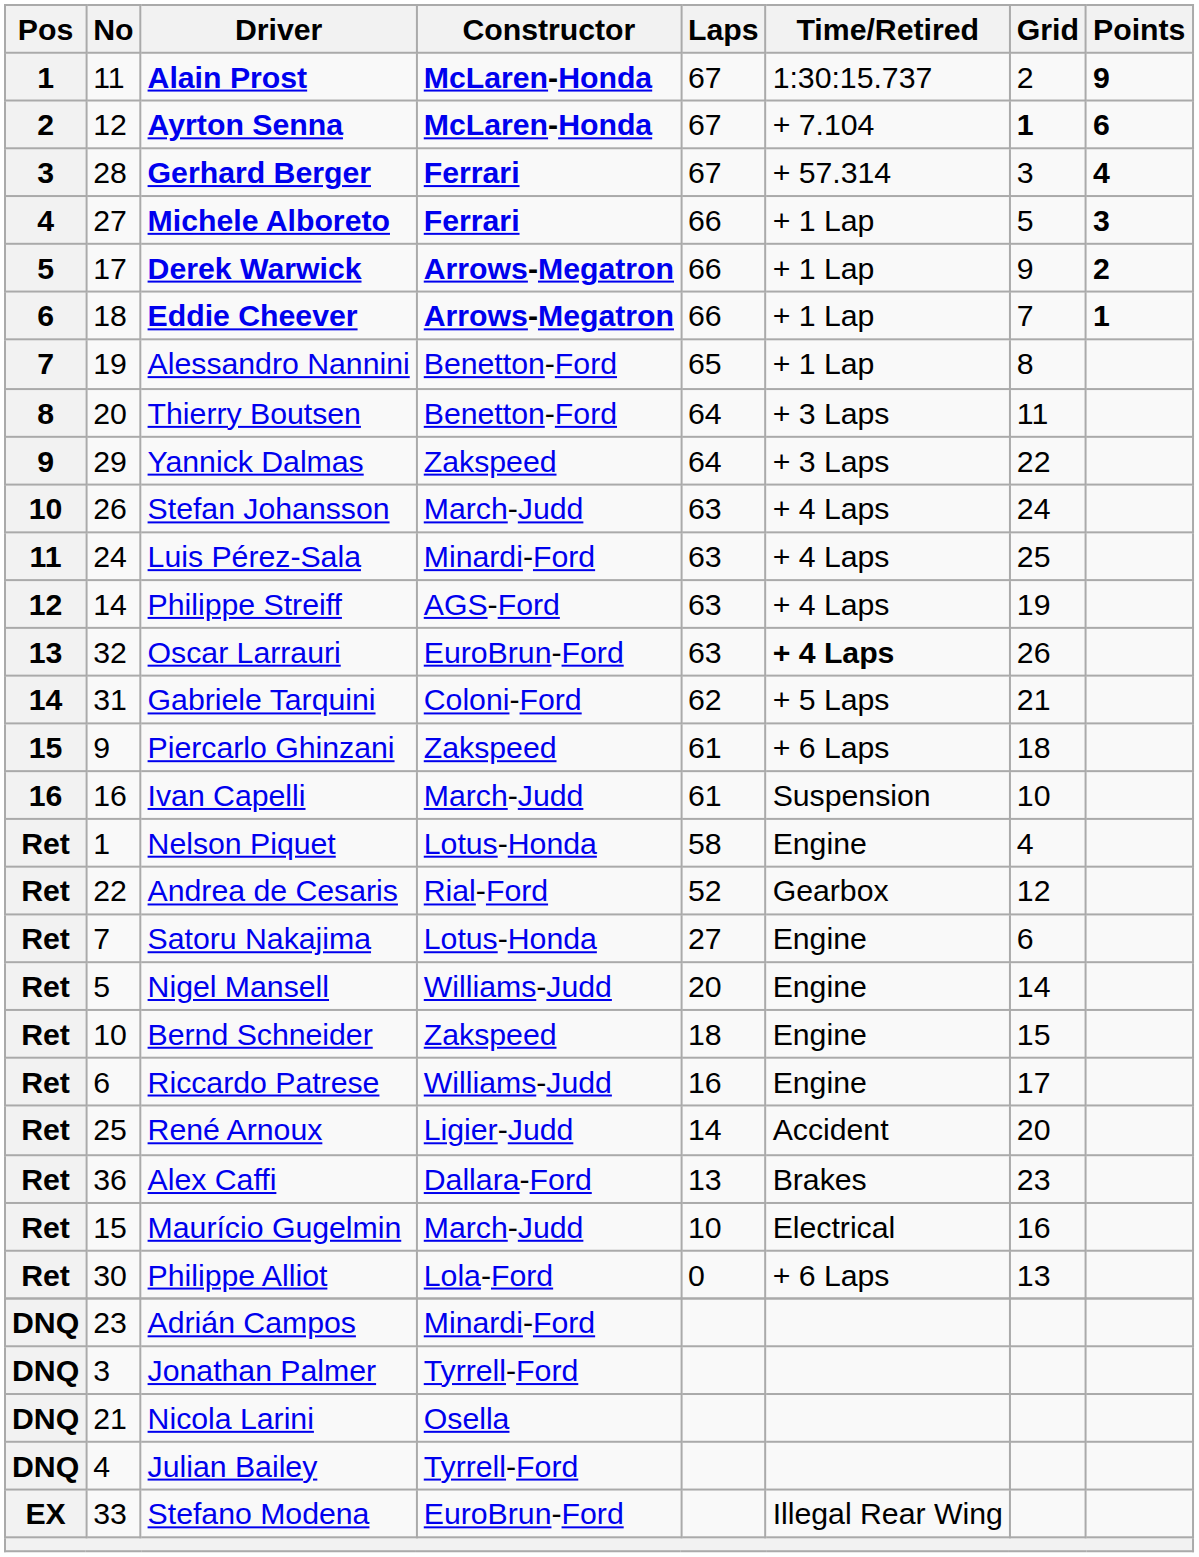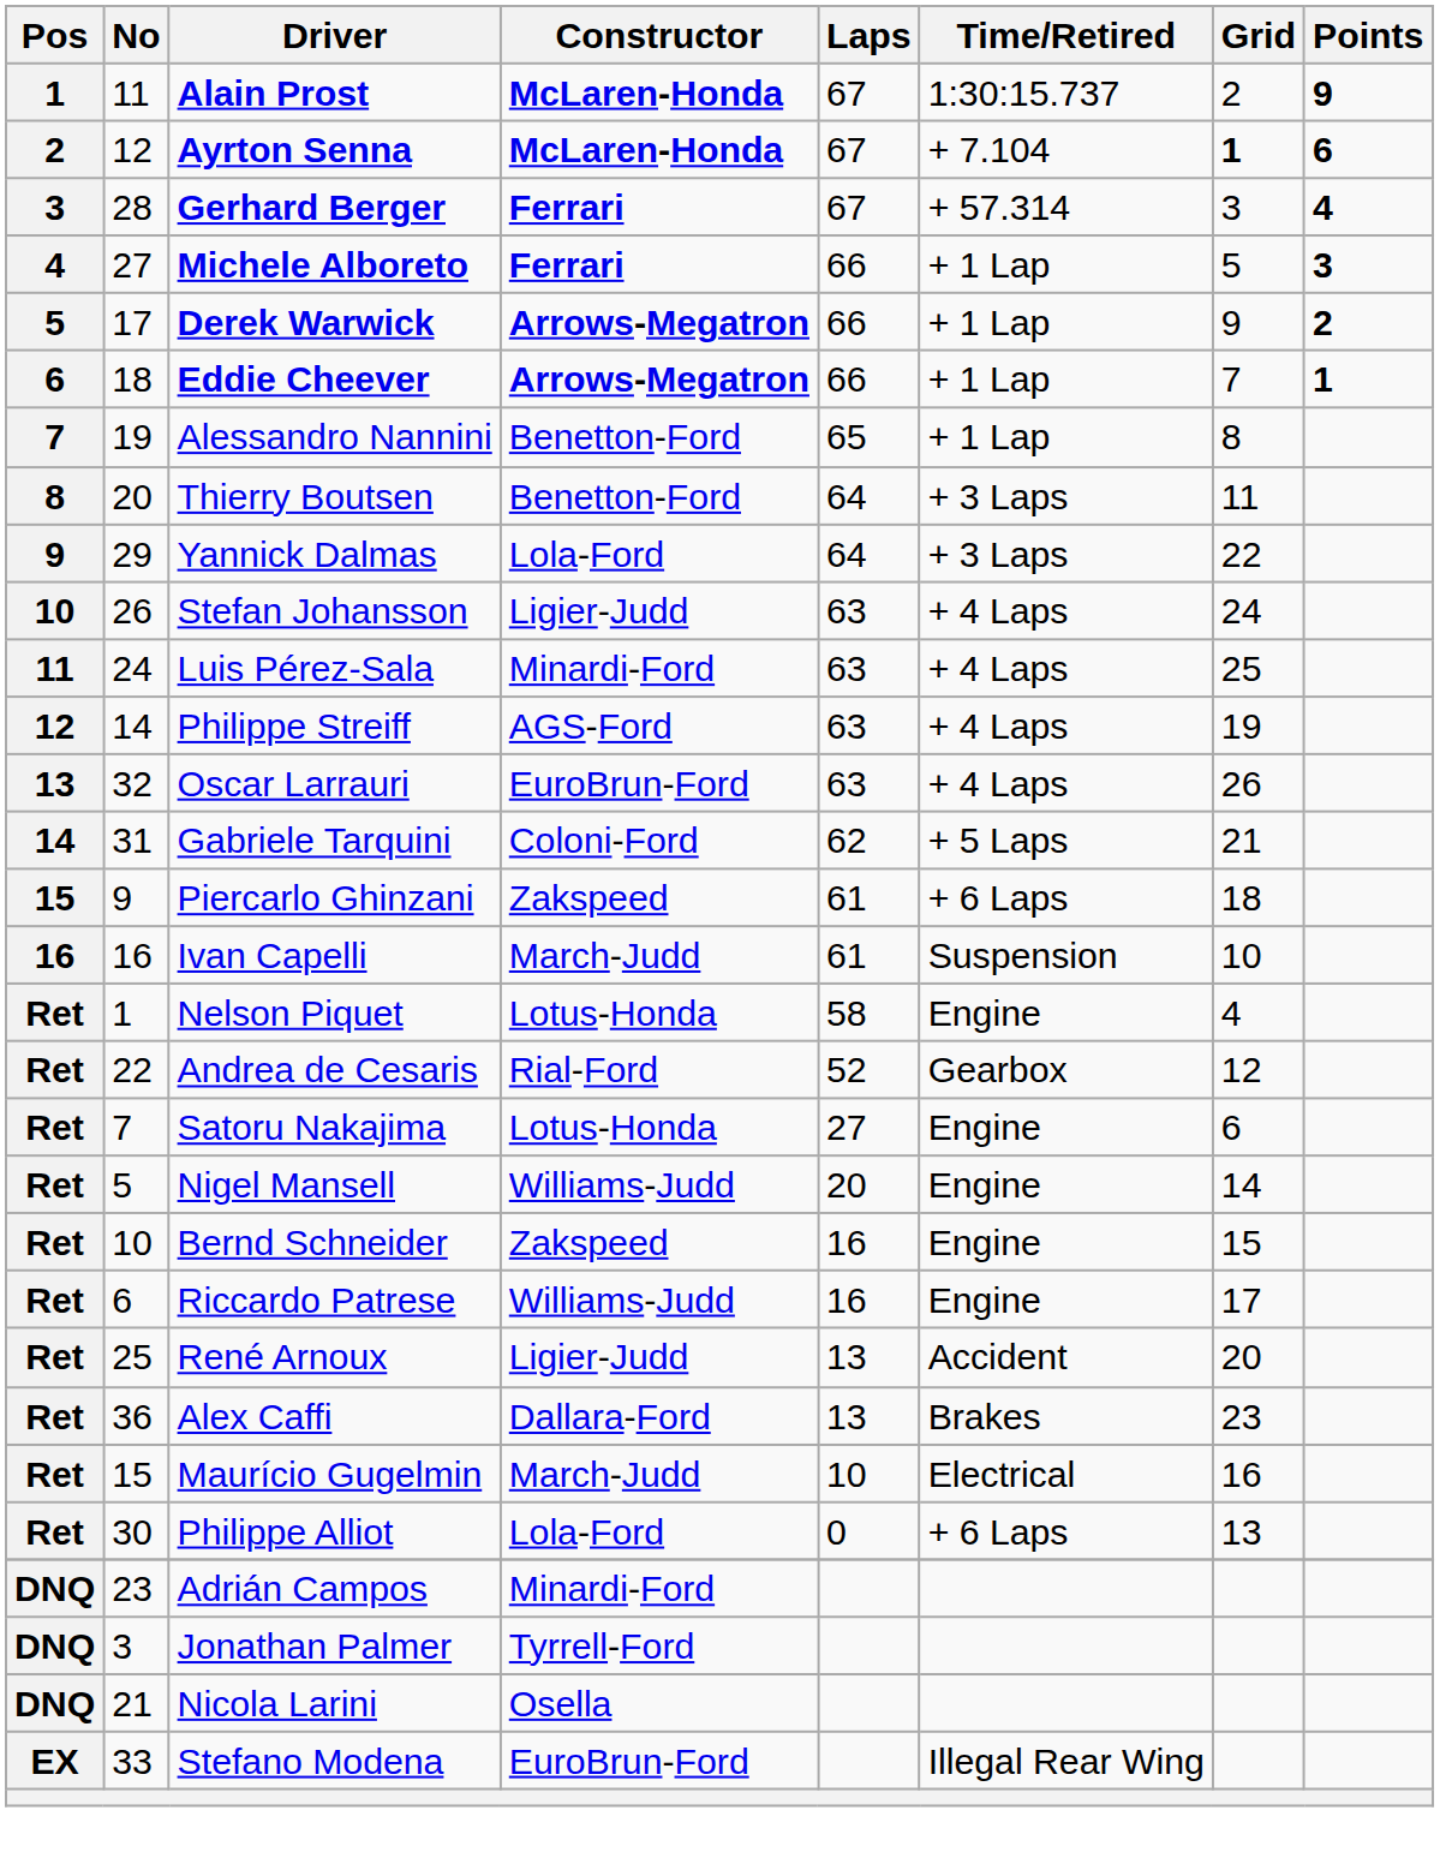 <table class="wikitable" style="font-size: 95%;">
 <tr>
 <th>Pos</th>
 <th>No</th>
 <th>Driver</th>
 <th>Constructor</th>
 <th>Laps</th>
 <th>Time/Retired</th>
 <th>Grid</th>
 <th>Points</th>
 </tr>
 <tr>
 <th>1</th>
 <td>11</td>
 <td> <strong><a href='#'>Alain Prost</a></strong></td>
 <td><strong><a href='#'>McLaren</a>-<a href='#'>Honda</a></strong></td>
 <td>67</td>
 <td>1:30:15.737</td>
 <td>2</td>
 <td><strong>9</strong></td>
 </tr>
 <tr>
 <th>2</th>
 <td>12</td>
 <td> <strong><a href='#'>Ayrton Senna</a></strong></td>
 <td><strong><a href='#'>McLaren</a>-<a href='#'>Honda</a></strong></td>
 <td>67</td>
 <td>+ 7.104</td>
 <td><strong>1</strong></td>
 <td><strong>6</strong></td>
 </tr>
 <tr>
 <th>3</th>
 <td>28</td>
 <td> <strong><a href='#'>Gerhard Berger</a></strong></td>
 <td><strong><a href='#'>Ferrari</a></strong></td>
 <td>67</td>
 <td>+ 57.314</td>
 <td>3</td>
 <td><strong>4</strong></td>
 </tr>
 <tr>
 <th>4</th>
 <td>27</td>
 <td> <strong><a href='#'>Michele Alboreto</a></strong></td>
 <td><strong><a href='#'>Ferrari</a></strong></td>
 <td>66</td>
 <td>+ 1 Lap</td>
 <td>5</td>
 <td><strong>3</strong></td>
 </tr>
 <tr>
 <th>5</th>
 <td>17</td>
 <td> <strong><a href='#'>Derek Warwick</a></strong></td>
 <td><strong><a href='#'>Arrows</a>-<a href='#'>Megatron</a></strong></td>
 <td>66</td>
 <td>+ 1 Lap</td>
 <td>9</td>
 <td><strong>2</strong></td>
 </tr>
 <tr>
 <th>6</th>
 <td>18</td>
 <td> <strong><a href='#'>Eddie Cheever</a></strong></td>
 <td><strong><a href='#'>Arrows</a>-<a href='#'>Megatron</a></strong></td>
 <td>66</td>
 <td>+ 1 Lap</td>
 <td>7</td>
 <td><strong>1</strong></td>
 </tr>
 <tr>
 <th>7</th>
 <td>19</td>
 <td> <a href='#'>Alessandro Nannini</a></td>
 <td><a href='#'>Benetton</a>-<a href='#'>Ford</a></td>
 <td>65</td>
 <td>+ 1 Lap</td>
 <td>8</td>
 <td> </td>
 </tr>
 <tr>
 <th>8</th>
 <td>20</td>
 <td> <a href='#'>Thierry Boutsen</a></td>
 <td><a href='#'>Benetton</a>-<a href='#'>Ford</a></td>
 <td>64</td>
 <td>+ 3 Laps</td>
 <td>11</td>
 <td> </td>
 </tr>
 <tr>
 <th>9</th>
 <td>29</td>
 <td> <a href='#'>Yannick Dalmas</a></td>
-<td><a href='#'>Zakspeed</a></td>
+<td><a href='#'>Lola</a>-<a href='#'>Ford</a></td>
 <td>64</td>
 <td>+ 3 Laps</td>
 <td>22</td>
 <td> </td>
 </tr>
 <tr>
 <th>10</th>
 <td>26</td>
 <td> <a href='#'>Stefan Johansson</a></td>
-<td><a href='#'>March</a>-<a href='#'>Judd</a></td>
+<td><a href='#'>Ligier</a>-<a href='#'>Judd</a></td>
 <td>63</td>
 <td>+ 4 Laps</td>
 <td>24</td>
 <td> </td>
 </tr>
 <tr>
 <th>11</th>
 <td>24</td>
 <td> <a href='#'>Luis Pérez-Sala</a></td>
 <td><a href='#'>Minardi</a>-<a href='#'>Ford</a></td>
 <td>63</td>
 <td>+ 4 Laps</td>
 <td>25</td>
 <td> </td>
 </tr>
 <tr>
 <th>12</th>
 <td>14</td>
 <td> <a href='#'>Philippe Streiff</a></td>
 <td><a href='#'>AGS</a>-<a href='#'>Ford</a></td>
 <td>63</td>
 <td>+ 4 Laps</td>
 <td>19</td>
 <td> </td>
 </tr>
 <tr>
 <th>13</th>
 <td>32</td>
 <td> <a href='#'>Oscar Larrauri</a></td>
 <td><a href='#'>EuroBrun</a>-<a href='#'>Ford</a></td>
 <td>63</td>
-<td><strong>+ 4 Laps</strong></td>
+<td>+ 4 Laps</td>
 <td>26</td>
 <td> </td>
 </tr>
 <tr>
 <th>14</th>
 <td>31</td>
 <td> <a href='#'>Gabriele Tarquini</a></td>
 <td><a href='#'>Coloni</a>-<a href='#'>Ford</a></td>
 <td>62</td>
 <td>+ 5 Laps</td>
 <td>21</td>
 <td> </td>
 </tr>
 <tr>
 <th>15</th>
 <td>9</td>
 <td> <a href='#'>Piercarlo Ghinzani</a></td>
 <td><a href='#'>Zakspeed</a></td>
 <td>61</td>
 <td>+ 6 Laps</td>
 <td>18</td>
 <td> </td>
 </tr>
 <tr>
 <th>16</th>
 <td>16</td>
 <td> <a href='#'>Ivan Capelli</a></td>
 <td><a href='#'>March</a>-<a href='#'>Judd</a></td>
 <td>61</td>
 <td>Suspension</td>
 <td>10</td>
 <td> </td>
 </tr>
 <tr>
 <th>Ret</th>
 <td>1</td>
 <td> <a href='#'>Nelson Piquet</a></td>
 <td><a href='#'>Lotus</a>-<a href='#'>Honda</a></td>
 <td>58</td>
 <td>Engine</td>
 <td>4</td>
 <td> </td>
 </tr>
 <tr>
 <th>Ret</th>
 <td>22</td>
 <td> <a href='#'>Andrea de Cesaris</a></td>
 <td><a href='#'>Rial</a>-<a href='#'>Ford</a></td>
 <td>52</td>
 <td>Gearbox</td>
 <td>12</td>
 <td> </td>
 </tr>
 <tr>
 <th>Ret</th>
 <td>7</td>
 <td> <a href='#'>Satoru Nakajima</a></td>
 <td><a href='#'>Lotus</a>-<a href='#'>Honda</a></td>
 <td>27</td>
 <td>Engine</td>
 <td>6</td>
 <td> </td>
 </tr>
 <tr>
 <th>Ret</th>
 <td>5</td>
 <td> <a href='#'>Nigel Mansell</a></td>
 <td><a href='#'>Williams</a>-<a href='#'>Judd</a></td>
 <td>20</td>
 <td>Engine</td>
 <td>14</td>
 <td> </td>
 </tr>
 <tr>
 <th>Ret</th>
 <td>10</td>
 <td> <a href='#'>Bernd Schneider</a></td>
 <td><a href='#'>Zakspeed</a></td>
-<td>18</td>
+<td>16</td>
 <td>Engine</td>
 <td>15</td>
 <td> </td>
 </tr>
 <tr>
 <th>Ret</th>
 <td>6</td>
 <td> <a href='#'>Riccardo Patrese</a></td>
 <td><a href='#'>Williams</a>-<a href='#'>Judd</a></td>
 <td>16</td>
 <td>Engine</td>
 <td>17</td>
 <td> </td>
 </tr>
 <tr>
 <th>Ret</th>
 <td>25</td>
 <td> <a href='#'>René Arnoux</a></td>
 <td><a href='#'>Ligier</a>-<a href='#'>Judd</a></td>
-<td>14</td>
+<td>13</td>
 <td>Accident</td>
 <td>20</td>
 <td> </td>
 </tr>
 <tr>
 <th>Ret</th>
 <td>36</td>
 <td> <a href='#'>Alex Caffi</a></td>
 <td><a href='#'>Dallara</a>-<a href='#'>Ford</a></td>
 <td>13</td>
 <td>Brakes</td>
 <td>23</td>
 <td> </td>
 </tr>
 <tr>
 <th>Ret</th>
 <td>15</td>
 <td> <a href='#'>Maurício Gugelmin</a></td>
 <td><a href='#'>March</a>-<a href='#'>Judd</a></td>
 <td>10</td>
 <td>Electrical</td>
 <td>16</td>
 <td> </td>
 </tr>
 <tr>
 <th>Ret</th>
 <td>30</td>
 <td> <a href='#'>Philippe Alliot</a></td>
 <td><a href='#'>Lola</a>-<a href='#'>Ford</a></td>
 <td>0</td>
 <td>+ 6 Laps</td>
 <td>13</td>
 <td> </td>
 </tr>
 <tr>
 </tr>
 <tr>
 <th>DNQ</th>
 <td>23</td>
 <td> <a href='#'>Adrián Campos</a></td>
 <td><a href='#'>Minardi</a>-<a href='#'>Ford</a></td>
 <td></td>
 <td></td>
 <td></td>
 <td></td>
 </tr>
 <tr>
 <th>DNQ</th>
 <td>3</td>
 <td> <a href='#'>Jonathan Palmer</a></td>
 <td><a href='#'>Tyrrell</a>-<a href='#'>Ford</a></td>
 <td> </td>
 <td> </td>
 <td> </td>
 <td> </td>
 </tr>
 <tr>
 <th>DNQ</th>
 <td>21</td>
 <td> <a href='#'>Nicola Larini</a></td>
 <td><a href='#'>Osella</a></td>
 <td> </td>
 <td> </td>
 <td> </td>
 <td> </td>
 </tr>
 <tr>
-<th>DNQ</th>
-<td>4</td>
-<td> <a href='#'>Julian Bailey</a></td>
-<td><a href='#'>Tyrrell</a>-<a href='#'>Ford</a></td>
-<td> </td>
-<td> </td>
-<td> </td>
-<td> </td>
-</tr>
-<tr>
 <th>EX</th>
 <td>33</td>
 <td> <a href='#'>Stefano Modena</a></td>
 <td><a href='#'>EuroBrun</a>-<a href='#'>Ford</a></td>
 <td> </td>
 <td>Illegal Rear Wing</td>
 <td> </td>
 <td> </td>
 </tr>
 <tr>
 <th colspan="8"></th>
 </tr>
 </table>
